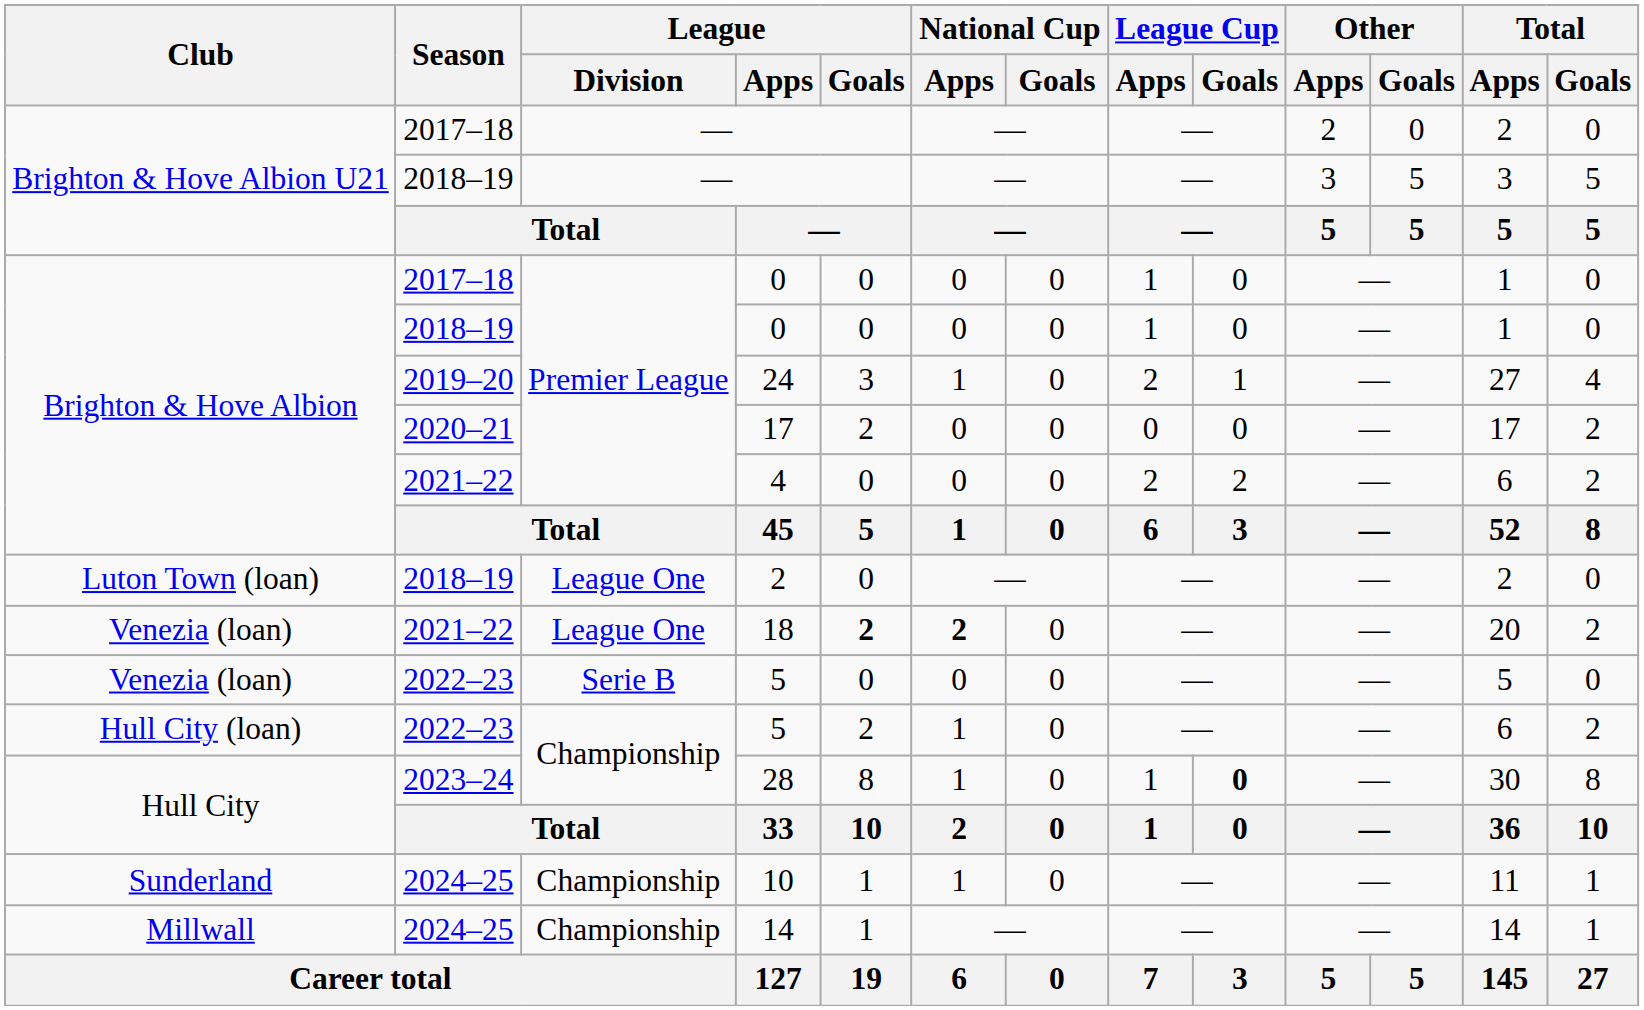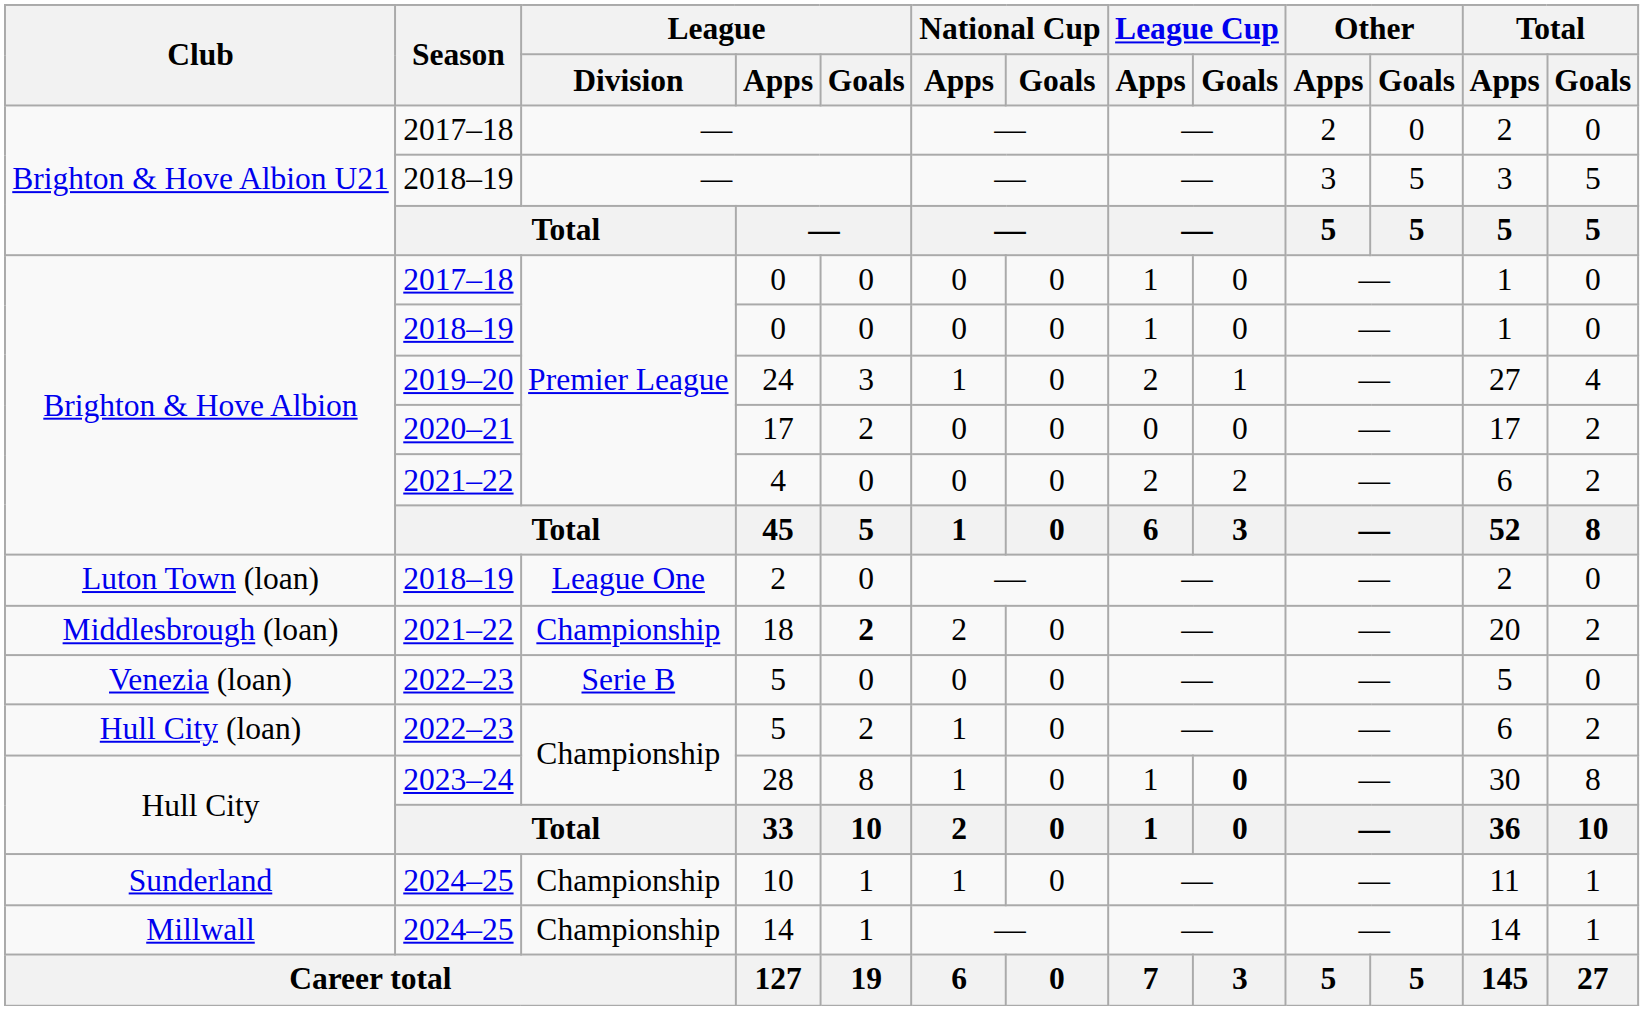 <table class=wikitable style=text-align:center>
 <tr>
 <th rowspan=2>Club</th>
 <th rowspan=2>Season</th>
 <th colspan=3>League</th>
 <th colspan=2>National Cup</th>
 <th colspan=2><a href='#'>League Cup</a></th>
 <th colspan=2>Other</th>
 <th colspan=2>Total</th>
 </tr>
 <tr>
 <th>Division</th>
 <th>Apps</th>
 <th>Goals</th>
 <th>Apps</th>
 <th>Goals</th>
 <th>Apps</th>
 <th>Goals</th>
 <th>Apps</th>
 <th>Goals</th>
 <th>Apps</th>
 <th>Goals</th>
 </tr>
 <tr>
 <td rowspan=3><a href='#'>Brighton & Hove Albion U21</a></td>
 <td>2017–18</td>
 <td colspan=3>—</td>
 <td colspan=2>—</td>
 <td colspan=2>—</td>
 <td>2</td>
 <td>0</td>
 <td>2</td>
 <td>0</td>
 </tr>
 <tr>
 <td>2018–19</td>
 <td colspan=3>—</td>
 <td colspan=2>—</td>
 <td colspan=2>—</td>
 <td>3</td>
 <td>5</td>
 <td>3</td>
 <td>5</td>
 </tr>
 <tr>
 <th colspan=2>Total</th>
 <th colspan=2>—</th>
 <th colspan=2>—</th>
 <th colspan=2>—</th>
 <th>5</th>
 <th>5</th>
 <th>5</th>
 <th>5</th>
 </tr>
 <tr>
 <td rowspan=6><a href='#'>Brighton & Hove Albion</a></td>
 <td><a href='#'>2017–18</a></td>
 <td rowspan="5"><a href='#'>Premier League</a></td>
 <td>0</td>
 <td>0</td>
 <td>0</td>
 <td>0</td>
 <td>1</td>
 <td>0</td>
 <td colspan=2>—</td>
 <td>1</td>
 <td>0</td>
 </tr>
 <tr>
 <td><a href='#'>2018–19</a></td>
 <td>0</td>
 <td>0</td>
 <td>0</td>
 <td>0</td>
 <td>1</td>
 <td>0</td>
 <td colspan=2>—</td>
 <td>1</td>
 <td>0</td>
 </tr>
 <tr>
 <td><a href='#'>2019–20</a></td>
 <td>24</td>
 <td>3</td>
 <td>1</td>
 <td>0</td>
 <td>2</td>
 <td>1</td>
 <td colspan=2>—</td>
 <td>27</td>
 <td>4</td>
 </tr>
 <tr>
 <td><a href='#'>2020–21</a></td>
 <td>17</td>
 <td>2</td>
 <td>0</td>
 <td>0</td>
 <td>0</td>
 <td>0</td>
 <td colspan=2>—</td>
 <td>17</td>
 <td>2</td>
 </tr>
 <tr>
 <td><a href='#'>2021–22</a></td>
 <td>4</td>
 <td>0</td>
 <td>0</td>
 <td>0</td>
 <td>2</td>
 <td>2</td>
 <td colspan=2>—</td>
 <td>6</td>
 <td>2</td>
 </tr>
 <tr>
 <th colspan=2>Total</th>
 <th>45</th>
 <th>5</th>
 <th>1</th>
 <th>0</th>
 <th>6</th>
 <th>3</th>
 <th colspan=2>—</th>
 <th>52</th>
 <th>8</th>
 </tr>
 <tr>
 <td><a href='#'>Luton Town</a> (loan)</td>
 <td><a href='#'>2018–19</a></td>
 <td><a href='#'>League One</a></td>
 <td>2</td>
 <td>0</td>
 <td colspan=2>—</td>
 <td colspan=2>—</td>
 <td colspan=2>—</td>
 <td>2</td>
 <td>0</td>
 </tr>
 <tr>
-<td><a href='#'>Venezia</a> (loan)</td>
+<td><a href='#'>Middlesbrough</a> (loan)</td>
 <td><a href='#'>2021–22</a></td>
-<td><a href='#'>League One</a></td>
+<td><a href='#'>Championship</a></td>
 <td>18</td>
 <td><strong>2</strong></td>
-<td><strong>2</strong></td>
+<td>2</td>
 <td>0</td>
 <td colspan=2>—</td>
 <td colspan=2>—</td>
 <td>20</td>
 <td>2</td>
 </tr>
 <tr>
 <td><a href='#'>Venezia</a> (loan)</td>
 <td><a href='#'>2022–23</a></td>
 <td><a href='#'>Serie B</a></td>
 <td>5</td>
 <td>0</td>
 <td>0</td>
 <td>0</td>
 <td colspan=2>—</td>
 <td colspan=2>—</td>
 <td>5</td>
 <td>0</td>
 </tr>
 <tr>
 <td><a href='#'>Hull City</a> (loan)</td>
 <td><a href='#'>2022–23</a></td>
 <td rowspan="2">Championship</td>
 <td>5</td>
 <td>2</td>
 <td>1</td>
 <td>0</td>
 <td colspan=2>—</td>
 <td colspan=2>—</td>
 <td>6</td>
 <td>2</td>
 </tr>
 <tr>
 <td rowspan=2>Hull City</td>
 <td><a href='#'>2023–24</a></td>
 <td>28</td>
 <td>8</td>
 <td>1</td>
 <td>0</td>
 <td>1</td>
 <td><strong>0</strong></td>
 <td colspan=2>—</td>
 <td>30</td>
 <td>8</td>
 </tr>
 <tr>
 <th colspan=2>Total</th>
 <th>33</th>
 <th>10</th>
 <th>2</th>
 <th>0</th>
 <th>1</th>
 <th>0</th>
 <th colspan=2>—</th>
 <th>36</th>
 <th>10</th>
 </tr>
 <tr>
 <td><a href='#'>Sunderland</a></td>
 <td><a href='#'>2024–25</a></td>
 <td>Championship</td>
 <td>10</td>
 <td>1</td>
 <td>1</td>
 <td>0</td>
 <td colspan=2>—</td>
 <td colspan=2>—</td>
 <td>11</td>
 <td>1</td>
 </tr>
 <tr>
 <td><a href='#'>Millwall</a></td>
 <td><a href='#'>2024–25</a></td>
 <td>Championship</td>
 <td>14</td>
 <td>1</td>
 <td colspan=2>—</td>
 <td colspan=2>—</td>
 <td colspan=2>—</td>
 <td>14</td>
 <td>1</td>
 </tr>
 <tr>
 <th colspan=3>Career total</th>
 <th>127</th>
 <th>19</th>
 <th>6</th>
 <th>0</th>
 <th>7</th>
 <th>3</th>
 <th>5</th>
 <th>5</th>
 <th>145</th>
 <th>27</th>
 </tr>
 </table>
